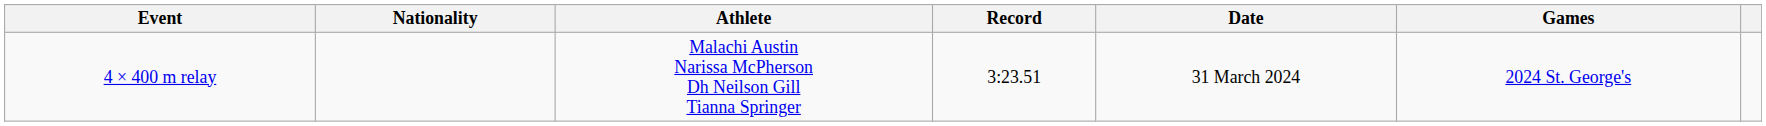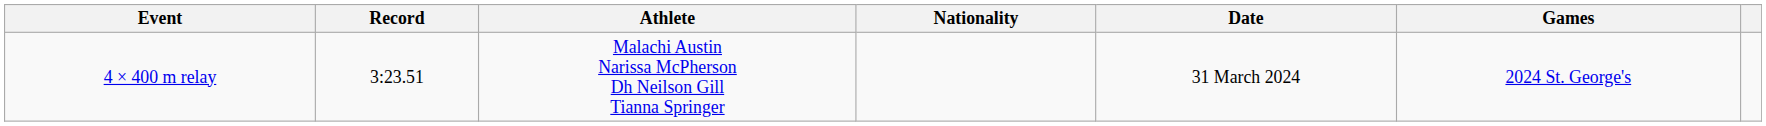 <table class="wikitable" style="text-align:center;" width=100%>
 <tr>
 <th>Event</th>
+<th>Record</th>
+<th>Athlete</th>
 <th>Nationality</th>
-<th>Athlete</th>
-<th>Record</th>
 <th>Date</th>
 <th>Games</th>
 <th></th>
 </tr>
 <tr>
 <td><a href='#'>4 × 400 m relay</a></td>
+<td>3:23.51</td>
+<td><a href='#'>Malachi Austin</a><br><a href='#'>Narissa McPherson</a><br><a href='#'>Dh Neilson Gill</a><br><a href='#'>Tianna Springer</a></td>
 <td></td>
-<td><a href='#'>Malachi Austin</a><br><a href='#'>Narissa McPherson</a><br><a href='#'>Dh Neilson Gill</a><br><a href='#'>Tianna Springer</a></td>
-<td>3:23.51</td>
 <td>31 March 2024</td>
 <td><a href='#'>2024 St. George's</a></td>
 <td></td>
 </tr>
 </table>
